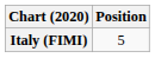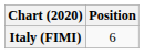 <table class="wikitable plainrowheaders" style="text-align:center">
 <tr>
 <th scope="col">Chart (2020)</th>
 <th scope="col">Position</th>
 </tr>
 <tr>
 <th scope="row">Italy (FIMI)</th>
-<td>5</td>
+<td>6</td>
 </tr>
 </table>
